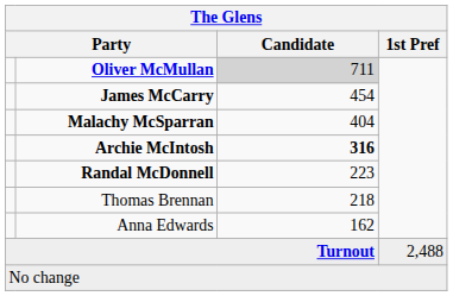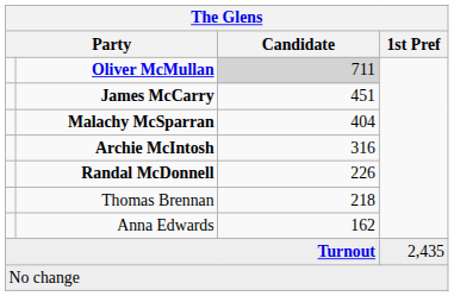 <table class="wikitable">
 <tr>
 <th colspan="4" align="center"><a href='#'>The Glens</a></th>
 </tr>
 <tr>
 <th colspan="2" align="center" width=200>Party</th>
 <th width=150>Candidate</th>
 <th width=60>1st Pref</th>
 </tr>
 <tr>
 <td></td>
 <td align="right"><strong><a href='#'>Oliver McMullan</a></strong></td>
 <td align="right" style="background: lightgrey;">711</td>
 </tr>
 <tr>
 <td></td>
 <td align="right"><strong>James McCarry</strong></td>
-<td align="right">454</td>
+<td align="right">451</td>
 </tr>
 <tr>
 <td></td>
 <td align="right"><strong>Malachy McSparran</strong></td>
 <td align="right">404</td>
 </tr>
 <tr>
 <td></td>
 <td align="right"><strong>Archie McIntosh</strong></td>
-<td align="right"><strong>316</strong></td>
+<td align="right">316</td>
 </tr>
 <tr>
 <td></td>
 <td align="right"><strong>Randal McDonnell</strong></td>
-<td align="right">223</td>
+<td align="right">226</td>
 </tr>
 <tr>
 <td></td>
 <td align="right">Thomas Brennan</td>
 <td align="right">218</td>
 </tr>
 <tr>
 <td></td>
 <td align="right">Anna Edwards</td>
 <td align="right">162</td>
 </tr>
 <tr bgcolor="EEEEEE">
 <td colspan=3 align="right"><strong><a href='#'>Turnout</a></strong></td>
-<td align="right">2,488</td>
+<td align="right">2,435</td>
 </tr>
 <tr>
 <td colspan=4 bgcolor="EEEEEE">No change</td>
 </tr>
 </table>
